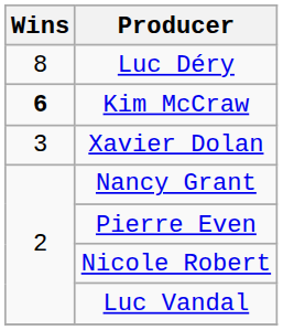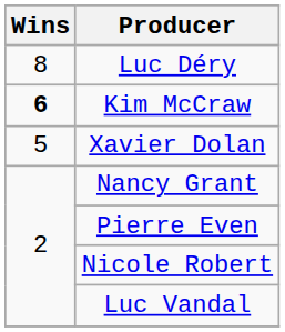 <table class="wikitable" style="text-align:center;">
 <tr>
 <th scope="col" width="17">Wins</th>
 <th scope="col" align="center">Producer</th>
 </tr>
 <tr>
 <td rowspan="1" style="text-align:center;">8</td>
 <td><a href='#'>Luc Déry</a></td>
 </tr>
 <tr>
 <td rowspan="1" style="text-align:center;"><strong>6</strong></td>
 <td><a href='#'>Kim McCraw</a></td>
 </tr>
 <tr>
-<td rowspan="1" style="text-align:center;">3</td>
+<td rowspan="1" style="text-align:center;">5</td>
 <td><a href='#'>Xavier Dolan</a></td>
 </tr>
 <tr>
 <td rowspan="4" style="text-align:center;">2</td>
 <td><a href='#'>Nancy Grant</a></td>
 </tr>
 <tr>
 <td><a href='#'>Pierre Even</a></td>
 </tr>
 <tr>
 <td><a href='#'>Nicole Robert</a></td>
 </tr>
 <tr>
 <td><a href='#'>Luc Vandal</a></td>
 </tr>
 <tr>
 </tr>
 </table>
